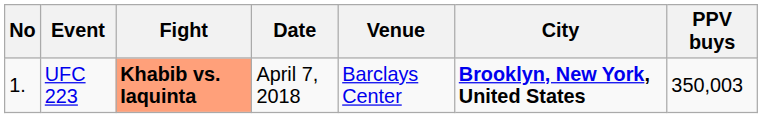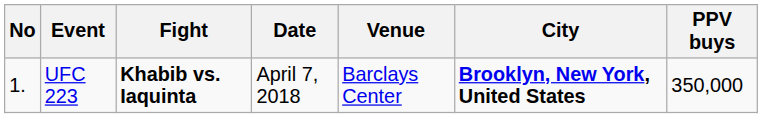 <table class="wikitable">
 <tr>
 <th>No</th>
 <th>Event</th>
 <th>Fight</th>
 <th>Date</th>
 <th>Venue</th>
 <th>City</th>
 <th>PPV buys</th>
 </tr>
 <tr>
 <td>1.</td>
 <td><a href='#'>UFC 223</a></td>
-<td style="background: lightsalmon;"><strong>Khabib vs. Iaquinta</strong></td>
+<td><strong>Khabib vs. Iaquinta</strong></td>
 <td>April 7, 2018</td>
 <td><a href='#'>Barclays Center</a></td>
 <td><strong><a href='#'>Brooklyn, New York</a>, United States</strong></td>
-<td>350,003</td>
+<td>350,000</td>
 </tr>
 </table>
